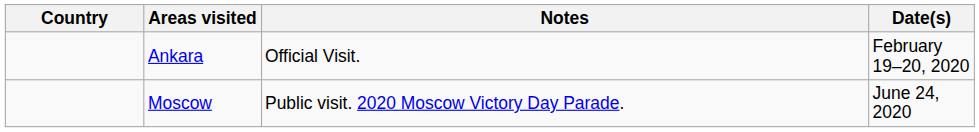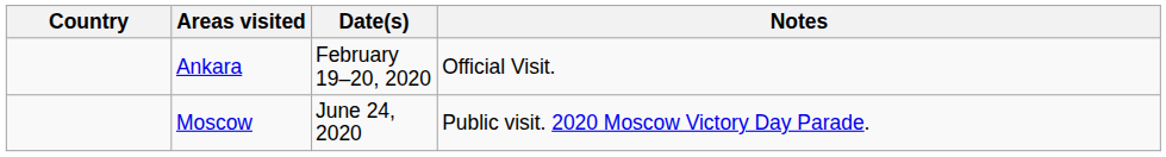 <table class="wikitable" style="margin: 1em auto 1em auto">
 <tr>
 <th width="120">Country</th>
 <th width="100">Areas visited</th>
+<th width="90">Date(s)</th>
 <th width="550">Notes</th>
-<th width="90">Date(s)</th>
 </tr>
 <tr>
 <td></td>
 <td><a href='#'>Ankara</a></td>
+<td>February 19–20, 2020</td>
 <td>Official Visit.</td>
-<td>February 19–20, 2020</td>
 </tr>
 <tr>
 <td></td>
 <td><a href='#'>Moscow</a></td>
+<td>June 24, 2020</td>
 <td>Public visit. <a href='#'>2020 Moscow Victory Day Parade</a>.</td>
-<td>June 24, 2020</td>
 </tr>
 </table>
